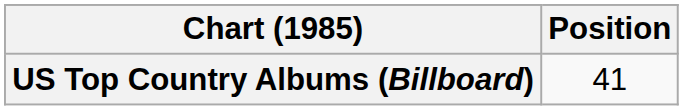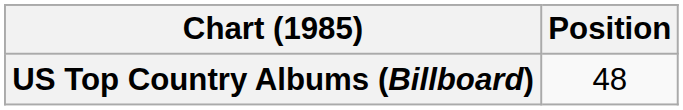 <table class="wikitable plainrowheaders" style="text-align:center">
 <tr>
 <th scope="col">Chart (1985)</th>
 <th scope="col">Position</th>
 </tr>
 <tr>
 <th scope="row">US Top Country Albums (<em>Billboard</em>)</th>
-<td>41</td>
+<td>48</td>
 </tr>
 </table>
